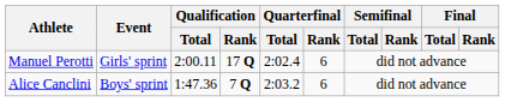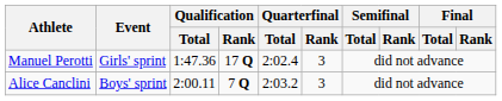 <table class="wikitable">
 <tr>
 <th rowspan="2">Athlete</th>
 <th rowspan="2">Event</th>
 <th colspan="2">Qualification</th>
 <th colspan="2">Quarterfinal</th>
 <th colspan="2">Semifinal</th>
 <th colspan="2">Final</th>
 </tr>
 <tr>
 <th>Total</th>
 <th>Rank</th>
 <th>Total</th>
 <th>Rank</th>
 <th>Total</th>
 <th>Rank</th>
 <th>Total</th>
 <th>Rank</th>
 </tr>
 <tr>
 <td><a href='#'>Manuel Perotti</a></td>
 <td><a href='#'>Girls' sprint</a></td>
-<td align="center">2:00.11</td>
+<td align="center">1:47.36</td>
 <td align="center">17 <strong>Q</strong></td>
 <td align="center">2:02.4</td>
-<td align="center">6</td>
+<td align="center">3</td>
 <td align="center" colspan=4>did not advance</td>
 </tr>
 <tr>
 <td><a href='#'>Alice Canclini</a></td>
 <td><a href='#'>Boys' sprint</a></td>
-<td align="center">1:47.36</td>
+<td align="center">2:00.11</td>
 <td align="center">7 <strong>Q</strong></td>
 <td align="center">2:03.2</td>
-<td align="center">6</td>
+<td align="center">3</td>
 <td align="center" colspan=4>did not advance</td>
 </tr>
 </table>
